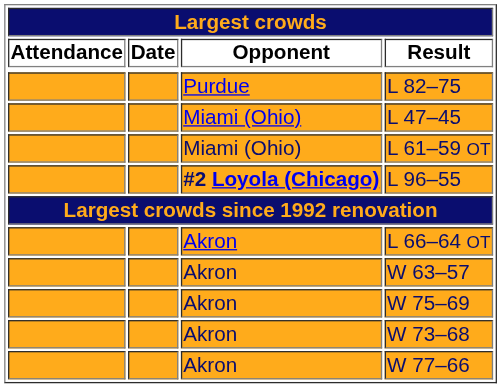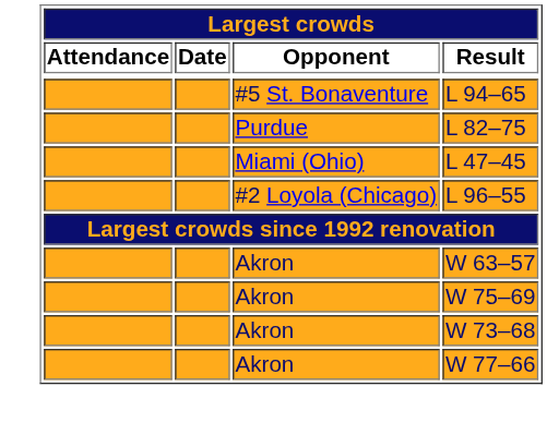 <table style="float: right;" border="1">
 <tr align=center style="background: #0A0D6F; color: #FFAB1B">
 <th colspan=4>Largest crowds</th>
 </tr>
 <tr>
 <th>Attendance</th>
 <th>Date</th>
 <th>Opponent</th>
 <th>Result</th>
 </tr>
 <tr>
+</tr>
+<tr style="background: #FFAB1B; color: #0A0D6F">
+<td></td>
+<td></td>
+<td>#5 <a href='#'>St. Bonaventure</a></td>
+<td>L 94–65</td>
 </tr>
 <tr style="background: #FFAB1B; color: #0A0D6F">
 <td></td>
 <td></td>
 <td><a href='#'>Purdue</a></td>
 <td>L 82–75</td>
 </tr>
 <tr style="background: #FFAB1B; color: #0A0D6F">
 <td></td>
 <td></td>
 <td><a href='#'>Miami (Ohio)</a></td>
 <td>L 47–45</td>
 </tr>
 <tr style="background: #FFAB1B; color: #0A0D6F">
 <td></td>
 <td></td>
-<td>Miami (Ohio)</td>
-<td>L 61–59 <small>OT</small></td>
-</tr>
-<tr style="background: #FFAB1B; color: #0A0D6F">
-<td></td>
-<td></td>
-<td><strong>#2 <a href='#'>Loyola (Chicago)</a></strong></td>
+<td>#2 <a href='#'>Loyola (Chicago)</a></td>
 <td>L 96–55</td>
 </tr>
 <tr align=center style="background: #0A0D6F; color: #FFAB1B">
 <th colspan=4>Largest crowds since 1992 renovation</th>
-</tr>
-<tr style="background: #FFAB1B; color: #0A0D6F">
-<td></td>
-<td></td>
-<td><a href='#'>Akron</a></td>
-<td>L 66–64 <small>OT</small></td>
 </tr>
 <tr style="background: #FFAB1B; color: #0A0D6F">
 <td></td>
 <td></td>
 <td>Akron</td>
 <td>W 63–57</td>
 </tr>
 <tr style="background: #FFAB1B; color: #0A0D6F">
 <td></td>
 <td></td>
 <td>Akron</td>
 <td>W 75–69</td>
 </tr>
 <tr style="background: #FFAB1B; color: #0A0D6F">
 <td></td>
 <td></td>
 <td>Akron</td>
 <td>W 73–68</td>
 </tr>
 <tr style="background: #FFAB1B; color: #0A0D6F">
 <td></td>
 <td></td>
 <td>Akron</td>
 <td>W 77–66</td>
 </tr>
 </table>
